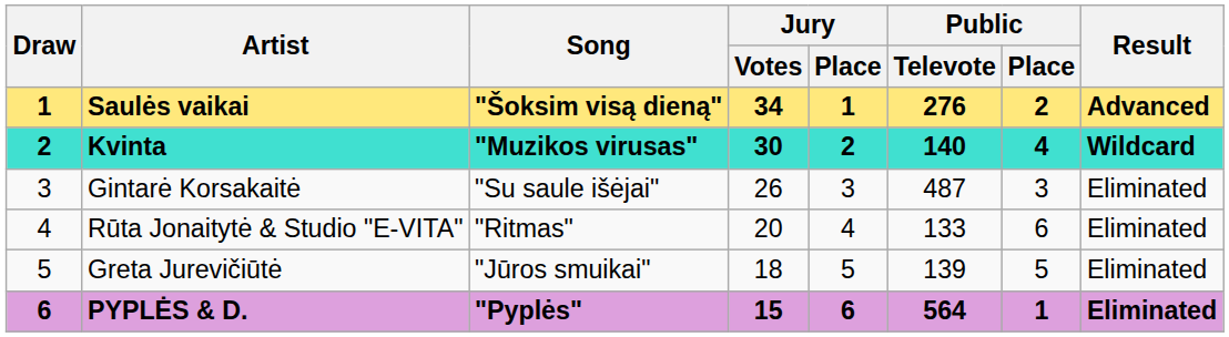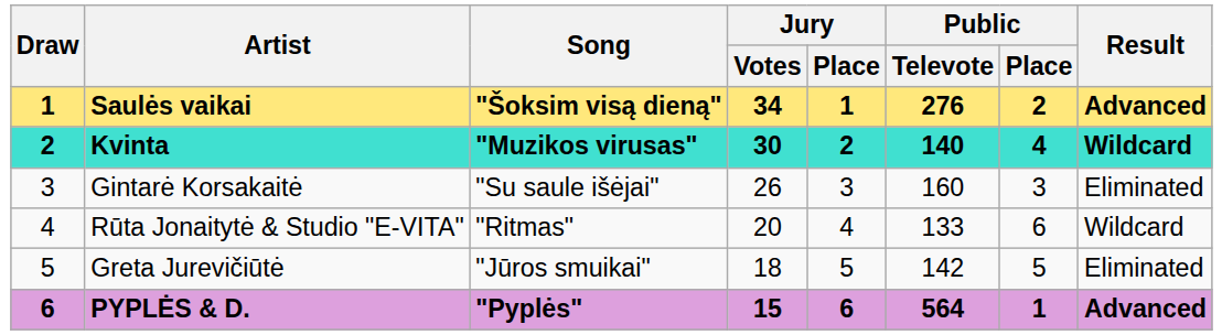 <table class="sortable wikitable" style="margin: 1em auto 1em auto; text-align:center;">
 <tr>
 <th rowspan="2">Draw</th>
 <th rowspan="2">Artist</th>
 <th rowspan="2">Song</th>
 <th colspan="2">Jury</th>
 <th colspan="2">Public</th>
 <th rowspan="2">Result</th>
 </tr>
 <tr>
 <th>Votes</th>
 <th>Place</th>
 <th>Televote</th>
 <th>Place</th>
 </tr>
 <tr style="font-weight:bold; background:#ffe87c;">
 <td>1</td>
 <td align="left">Saulės vaikai</td>
 <td align="left">"Šoksim visą dieną"</td>
 <td>34</td>
 <td>1</td>
 <td>276</td>
 <td>2</td>
 <td align="left">Advanced</td>
 </tr>
 <tr style="font-weight:bold; background:turquoise;">
 <td>2</td>
 <td align="left">Kvinta</td>
 <td align="left">"Muzikos virusas"</td>
 <td>30</td>
 <td>2</td>
 <td>140</td>
 <td>4</td>
 <td align="left">Wildcard</td>
 </tr>
 <tr>
 <td>3</td>
 <td align="left">Gintarė Korsakaitė</td>
 <td align="left">"Su saule išėjai"</td>
 <td>26</td>
 <td>3</td>
-<td>487</td>
+<td>160</td>
 <td>3</td>
 <td align="left">Eliminated</td>
 </tr>
 <tr>
 <td>4</td>
 <td align="left">Rūta Jonaitytė & Studio "E-VITA"</td>
 <td align="left">"Ritmas"</td>
 <td>20</td>
 <td>4</td>
 <td>133</td>
 <td>6</td>
-<td align="left">Eliminated</td>
+<td align="left">Wildcard</td>
 </tr>
 <tr>
 <td>5</td>
 <td align="left">Greta Jurevičiūtė</td>
 <td align="left">"Jūros smuikai"</td>
 <td>18</td>
 <td>5</td>
-<td>139</td>
+<td>142</td>
 <td>5</td>
 <td align="left">Eliminated</td>
 </tr>
 <tr style="font-weight:bold; background:#DDA0DD;">
 <td>6</td>
 <td align="left">PYPLĖS & D.</td>
 <td align="left">"Pyplės"</td>
 <td>15</td>
 <td>6</td>
 <td>564</td>
 <td>1</td>
-<td align="left">Eliminated</td>
+<td align="left">Advanced</td>
 </tr>
 </table>
